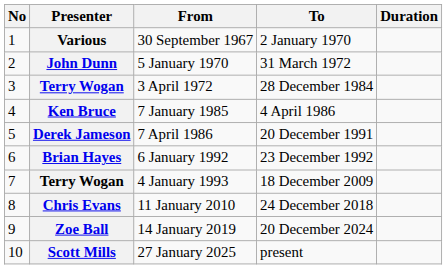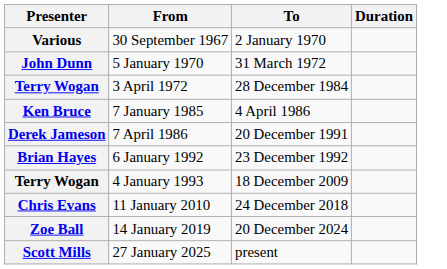 <table class="wikitable sortable">
 <tr>
-<th>No</th>
 <th>Presenter</th>
 <th>From</th>
 <th>To</th>
 <th>Duration</th>
 </tr>
 <tr>
-<td>1</td>
 <th>Various</th>
 <td>30 September 1967</td>
 <td>2 January 1970</td>
 <td></td>
 </tr>
 <tr>
-<td>2</td>
 <th><a href='#'>John Dunn</a></th>
 <td>5 January 1970</td>
 <td>31 March 1972</td>
 <td></td>
 </tr>
 <tr>
-<td>3</td>
 <th scope="row"><a href='#'>Terry Wogan</a></th>
 <td>3 April 1972</td>
 <td>28 December 1984</td>
 <td></td>
 </tr>
 <tr>
-<td>4</td>
 <th scope="row"><a href='#'>Ken Bruce</a></th>
 <td>7 January 1985</td>
 <td>4 April 1986</td>
 <td></td>
 </tr>
 <tr>
-<td>5</td>
 <th><a href='#'>Derek Jameson</a></th>
 <td>7 April 1986</td>
 <td>20 December 1991</td>
 <td></td>
 </tr>
 <tr>
-<td>6</td>
 <th><a href='#'>Brian Hayes</a></th>
 <td>6 January 1992</td>
 <td>23 December 1992</td>
 <td></td>
 </tr>
 <tr>
-<td>7</td>
 <th>Terry Wogan</th>
 <td>4 January 1993</td>
 <td>18 December 2009</td>
 <td></td>
 </tr>
 <tr>
-<td>8</td>
 <th><a href='#'>Chris Evans</a></th>
 <td>11 January 2010</td>
 <td>24 December 2018</td>
 <td></td>
 </tr>
 <tr>
-<td>9</td>
 <th><a href='#'>Zoe Ball</a></th>
 <td>14 January 2019</td>
 <td>20 December 2024</td>
 <td></td>
 </tr>
 <tr>
-<td>10</td>
 <th><a href='#'>Scott Mills</a></th>
 <td>27 January 2025</td>
 <td>present</td>
 <td></td>
 </tr>
 </table>
